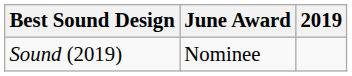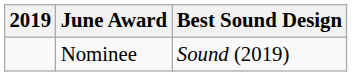 <table class="wikitable">
 <tr>
+<th>2019</th>
+<th>June Award</th>
 <th>Best Sound Design</th>
-<th>June Award</th>
-<th>2019</th>
 </tr>
 <tr>
+<td></td>
+<td>Nominee</td>
 <td><em>Sound</em> (2019)</td>
-<td>Nominee</td>
-<td></td>
 </tr>
 </table>
